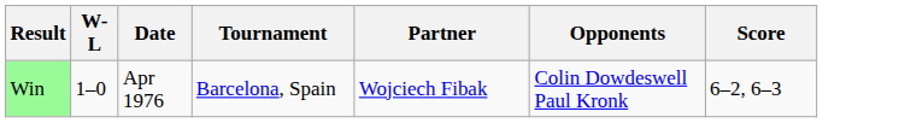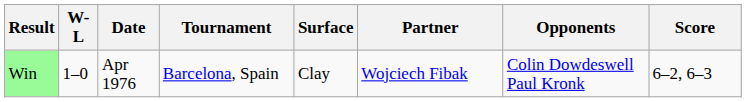 <table class="sortable wikitable">
 <tr>
 <th>Result</th>
 <th style="width:30px" class="unsortable">W-L</th>
 <th style="width:50px">Date</th>
 <th style="width:120px">Tournament</th>
+<th style="width:50px">Surface</th>
 <th style="width:130px">Partner</th>
 <th style="width:130px">Opponents</th>
 <th style="width:80px" class="unsortable">Score</th>
 </tr>
 <tr>
 <td style="background:#98fb98;">Win</td>
 <td>1–0</td>
 <td>Apr 1976</td>
 <td><a href='#'>Barcelona</a>, Spain</td>
+<td>Clay</td>
 <td> <a href='#'>Wojciech Fibak</a></td>
 <td> <a href='#'>Colin Dowdeswell</a><br> <a href='#'>Paul Kronk</a></td>
 <td>6–2, 6–3</td>
 </tr>
 </table>
